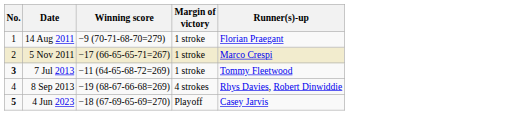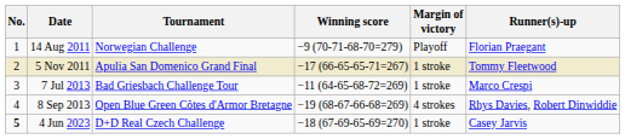 <table class="wikitable" style="font-size:95%;">
 <tr>
 <th>No.</th>
 <th>Date</th>
+<th>Tournament</th>
 <th>Winning score</th>
 <th>Margin of<br>victory</th>
 <th>Runner(s)-up</th>
 </tr>
 <tr>
 <td align=center>1</td>
 <td align=right>14 Aug <a href='#'>2011</a></td>
+<td><a href='#'>Norwegian Challenge</a></td>
 <td>−9 (70-71-68-70=279)</td>
-<td>1 stroke</td>
+<td>Playoff</td>
 <td> <a href='#'>Florian Praegant</a></td>
 </tr>
 <tr style="background:#f2ecce;">
 <td align=center>2</td>
 <td align=right>5 Nov 2011</td>
+<td><a href='#'>Apulia San Domenico Grand Final</a></td>
 <td>−17 (66-65-65-71=267)</td>
+<td>1 stroke</td>
+<td> <a href='#'>Tommy Fleetwood</a></td>
+</tr>
+<tr>
+<td align=center>3</td>
+<td align=right>7 Jul <a href='#'>2013</a></td>
+<td><a href='#'>Bad Griesbach Challenge Tour</a></td>
+<td>−11 (64-65-68-72=269)</td>
 <td>1 stroke</td>
 <td> <a href='#'>Marco Crespi</a></td>
 </tr>
 <tr>
-<td align=center><strong>3</strong></td>
-<td align=right>7 Jul <a href='#'>2013</a></td>
-<td>−11 (64-65-68-72=269)</td>
-<td>1 stroke</td>
-<td> <a href='#'>Tommy Fleetwood</a></td>
-</tr>
-<tr>
 <td align=center>4</td>
 <td align=right>8 Sep 2013</td>
+<td><a href='#'>Open Blue Green Côtes d'Armor Bretagne</a></td>
 <td>−19 (68-67-66-68=269)</td>
 <td>4 strokes</td>
 <td> <a href='#'>Rhys Davies</a>,  <a href='#'>Robert Dinwiddie</a></td>
 </tr>
 <tr>
 <td align=center><strong>5</strong></td>
 <td align=right>4 Jun <a href='#'>2023</a></td>
+<td><a href='#'>D+D Real Czech Challenge</a></td>
 <td>−18 (67-69-65-69=270)</td>
-<td>Playoff</td>
+<td>1 stroke</td>
 <td> <a href='#'>Casey Jarvis</a></td>
 </tr>
 </table>
